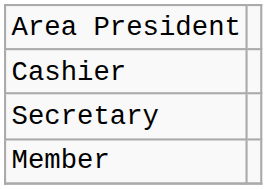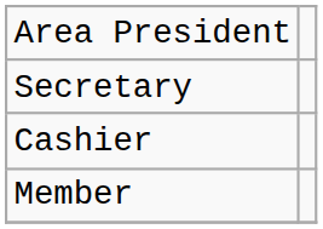 <table class="wikitable">
 <tr>
 <td>Area President</td>
 <td></td>
 </tr>
 <tr>
-<td>Cashier</td>
+<td>Secretary</td>
 <td></td>
 </tr>
 <tr>
-<td>Secretary</td>
+<td>Cashier</td>
 <td></td>
 </tr>
 <tr>
 <td>Member</td>
 <td></td>
 </tr>
 <tr>
 </tr>
 </table>
